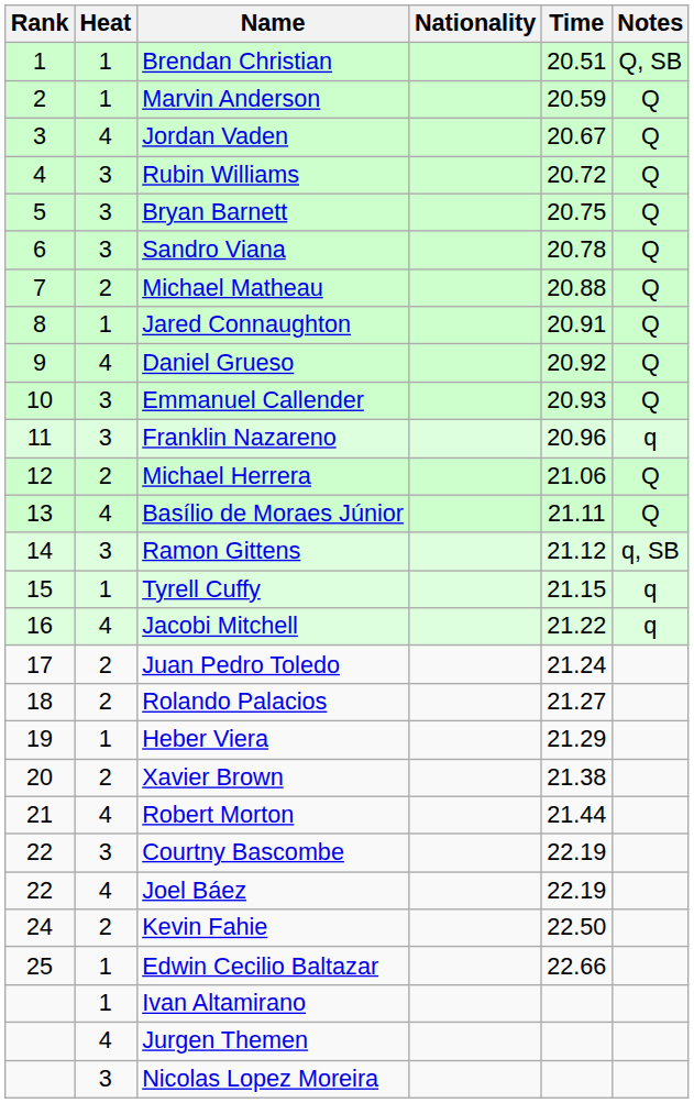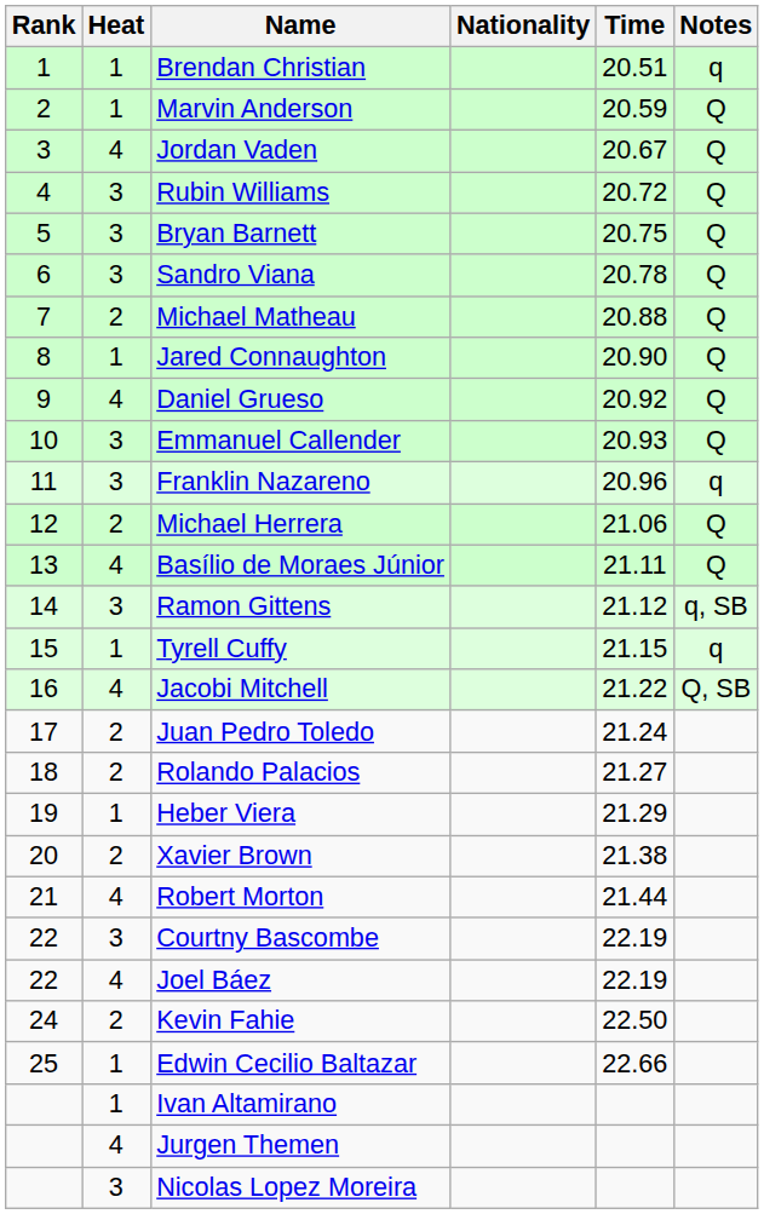 <table class="wikitable sortable" style="text-align:center">
 <tr>
 <th>Rank</th>
 <th>Heat</th>
 <th>Name</th>
 <th>Nationality</th>
 <th>Time</th>
 <th>Notes</th>
 </tr>
 <tr bgcolor=ccffcc>
 <td>1</td>
 <td>1</td>
 <td align=left><a href='#'>Brendan Christian</a></td>
 <td align=left></td>
 <td>20.51</td>
-<td>Q, SB</td>
+<td>q</td>
 </tr>
 <tr bgcolor=ccffcc>
 <td>2</td>
 <td>1</td>
 <td align=left><a href='#'>Marvin Anderson</a></td>
 <td align=left></td>
 <td>20.59</td>
 <td>Q</td>
 </tr>
 <tr bgcolor=ccffcc>
 <td>3</td>
 <td>4</td>
 <td align=left><a href='#'>Jordan Vaden</a></td>
 <td align=left></td>
 <td>20.67</td>
 <td>Q</td>
 </tr>
 <tr bgcolor=ccffcc>
 <td>4</td>
 <td>3</td>
 <td align=left><a href='#'>Rubin Williams</a></td>
 <td align=left></td>
 <td>20.72</td>
 <td>Q</td>
 </tr>
 <tr bgcolor=ccffcc>
 <td>5</td>
 <td>3</td>
 <td align=left><a href='#'>Bryan Barnett</a></td>
 <td align=left></td>
 <td>20.75</td>
 <td>Q</td>
 </tr>
 <tr bgcolor=ccffcc>
 <td>6</td>
 <td>3</td>
 <td align=left><a href='#'>Sandro Viana</a></td>
 <td align=left></td>
 <td>20.78</td>
 <td>Q</td>
 </tr>
 <tr bgcolor=ccffcc>
 <td>7</td>
 <td>2</td>
 <td align=left><a href='#'>Michael Matheau</a></td>
 <td align=left></td>
 <td>20.88</td>
 <td>Q</td>
 </tr>
 <tr bgcolor=ccffcc>
 <td>8</td>
 <td>1</td>
 <td align=left><a href='#'>Jared Connaughton</a></td>
 <td align=left></td>
-<td>20.91</td>
+<td>20.90</td>
 <td>Q</td>
 </tr>
 <tr bgcolor=ccffcc>
 <td>9</td>
 <td>4</td>
 <td align=left><a href='#'>Daniel Grueso</a></td>
 <td align=left></td>
 <td>20.92</td>
 <td>Q</td>
 </tr>
 <tr bgcolor=ccffcc>
 <td>10</td>
 <td>3</td>
 <td align=left><a href='#'>Emmanuel Callender</a></td>
 <td align=left></td>
 <td>20.93</td>
 <td>Q</td>
 </tr>
 <tr bgcolor=ddffdd>
 <td>11</td>
 <td>3</td>
 <td align=left><a href='#'>Franklin Nazareno</a></td>
 <td align=left></td>
 <td>20.96</td>
 <td>q</td>
 </tr>
 <tr bgcolor=ccffcc>
 <td>12</td>
 <td>2</td>
 <td align=left><a href='#'>Michael Herrera</a></td>
 <td align=left></td>
 <td>21.06</td>
 <td>Q</td>
 </tr>
 <tr bgcolor=ccffcc>
 <td>13</td>
 <td>4</td>
 <td align=left><a href='#'>Basílio de Moraes Júnior</a></td>
 <td align=left></td>
 <td>21.11</td>
 <td>Q</td>
 </tr>
 <tr bgcolor=ddffdd>
 <td>14</td>
 <td>3</td>
 <td align=left><a href='#'>Ramon Gittens</a></td>
 <td align=left></td>
 <td>21.12</td>
 <td>q, SB</td>
 </tr>
 <tr bgcolor=ddffdd>
 <td>15</td>
 <td>1</td>
 <td align=left><a href='#'>Tyrell Cuffy</a></td>
 <td align=left></td>
 <td>21.15</td>
 <td>q</td>
 </tr>
 <tr bgcolor=ddffdd>
 <td>16</td>
 <td>4</td>
 <td align=left><a href='#'>Jacobi Mitchell</a></td>
 <td align=left></td>
 <td>21.22</td>
-<td>q</td>
+<td>Q, SB</td>
 </tr>
 <tr>
 <td>17</td>
 <td>2</td>
 <td align=left><a href='#'>Juan Pedro Toledo</a></td>
 <td align=left></td>
 <td>21.24</td>
 <td></td>
 </tr>
 <tr>
 <td>18</td>
 <td>2</td>
 <td align=left><a href='#'>Rolando Palacios</a></td>
 <td align=left></td>
 <td>21.27</td>
 <td></td>
 </tr>
 <tr>
 <td>19</td>
 <td>1</td>
 <td align=left><a href='#'>Heber Viera</a></td>
 <td align=left></td>
 <td>21.29</td>
 <td></td>
 </tr>
 <tr>
 <td>20</td>
 <td>2</td>
 <td align=left><a href='#'>Xavier Brown</a></td>
 <td align=left></td>
 <td>21.38</td>
 <td></td>
 </tr>
 <tr>
 <td>21</td>
 <td>4</td>
 <td align=left><a href='#'>Robert Morton</a></td>
 <td align=left></td>
 <td>21.44</td>
 <td></td>
 </tr>
 <tr>
 <td>22</td>
 <td>3</td>
 <td align=left><a href='#'>Courtny Bascombe</a></td>
 <td align=left></td>
 <td>22.19</td>
 <td></td>
 </tr>
 <tr>
 <td>22</td>
 <td>4</td>
 <td align=left><a href='#'>Joel Báez</a></td>
 <td align=left></td>
 <td>22.19</td>
 <td></td>
 </tr>
 <tr>
 <td>24</td>
 <td>2</td>
 <td align=left><a href='#'>Kevin Fahie</a></td>
 <td align=left></td>
 <td>22.50</td>
 <td></td>
 </tr>
 <tr>
 <td>25</td>
 <td>1</td>
 <td align=left><a href='#'>Edwin Cecilio Baltazar</a></td>
 <td align=left></td>
 <td>22.66</td>
 <td></td>
 </tr>
 <tr>
 <td></td>
 <td>1</td>
 <td align=left><a href='#'>Ivan Altamirano</a></td>
 <td align=left></td>
 <td></td>
 <td></td>
 </tr>
 <tr>
 <td></td>
 <td>4</td>
 <td align=left><a href='#'>Jurgen Themen</a></td>
 <td align=left></td>
 <td></td>
 <td></td>
 </tr>
 <tr>
 <td></td>
 <td>3</td>
 <td align=left><a href='#'>Nicolas Lopez Moreira</a></td>
 <td align=left></td>
 <td></td>
 <td></td>
 </tr>
 </table>
